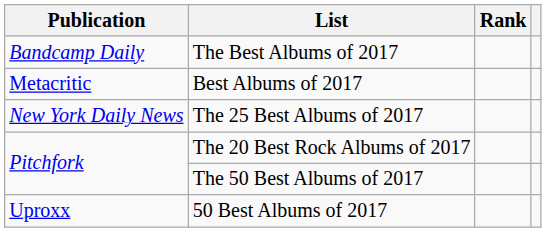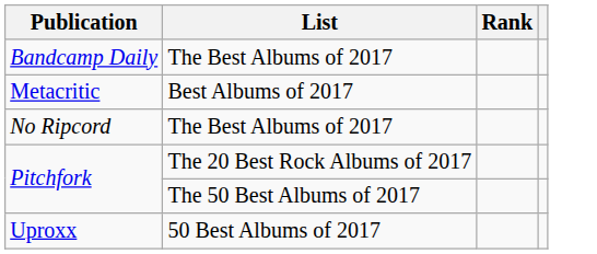 <table class="sortable wikitable">
 <tr>
 <th>Publication</th>
 <th>List</th>
 <th>Rank</th>
 <th class="unsortable"></th>
 </tr>
 <tr>
 <td><em><a href='#'>Bandcamp Daily</a></em></td>
 <td>The Best Albums of 2017</td>
 <td></td>
 <td></td>
 </tr>
 <tr>
 <td><a href='#'>Metacritic</a></td>
 <td>Best Albums of 2017</td>
 <td></td>
 <td></td>
 </tr>
 <tr>
-<td><em><a href='#'>New York Daily News</a></em></td>
-<td>The 25 Best Albums of 2017</td>
+<td><em>No Ripcord</em></td>
+<td>The Best Albums of 2017</td>
 <td></td>
 <td></td>
 </tr>
 <tr>
 <td scope="row" rowspan=2><em><a href='#'>Pitchfork</a></em></td>
 <td>The 20 Best Rock Albums of 2017</td>
 <td></td>
 <td></td>
 </tr>
 <tr>
 <td>The 50 Best Albums of 2017</td>
 <td></td>
 <td></td>
 </tr>
 <tr>
 <td><a href='#'>Uproxx</a></td>
 <td>50 Best Albums of 2017</td>
 <td></td>
 <td></td>
 </tr>
 </table>
